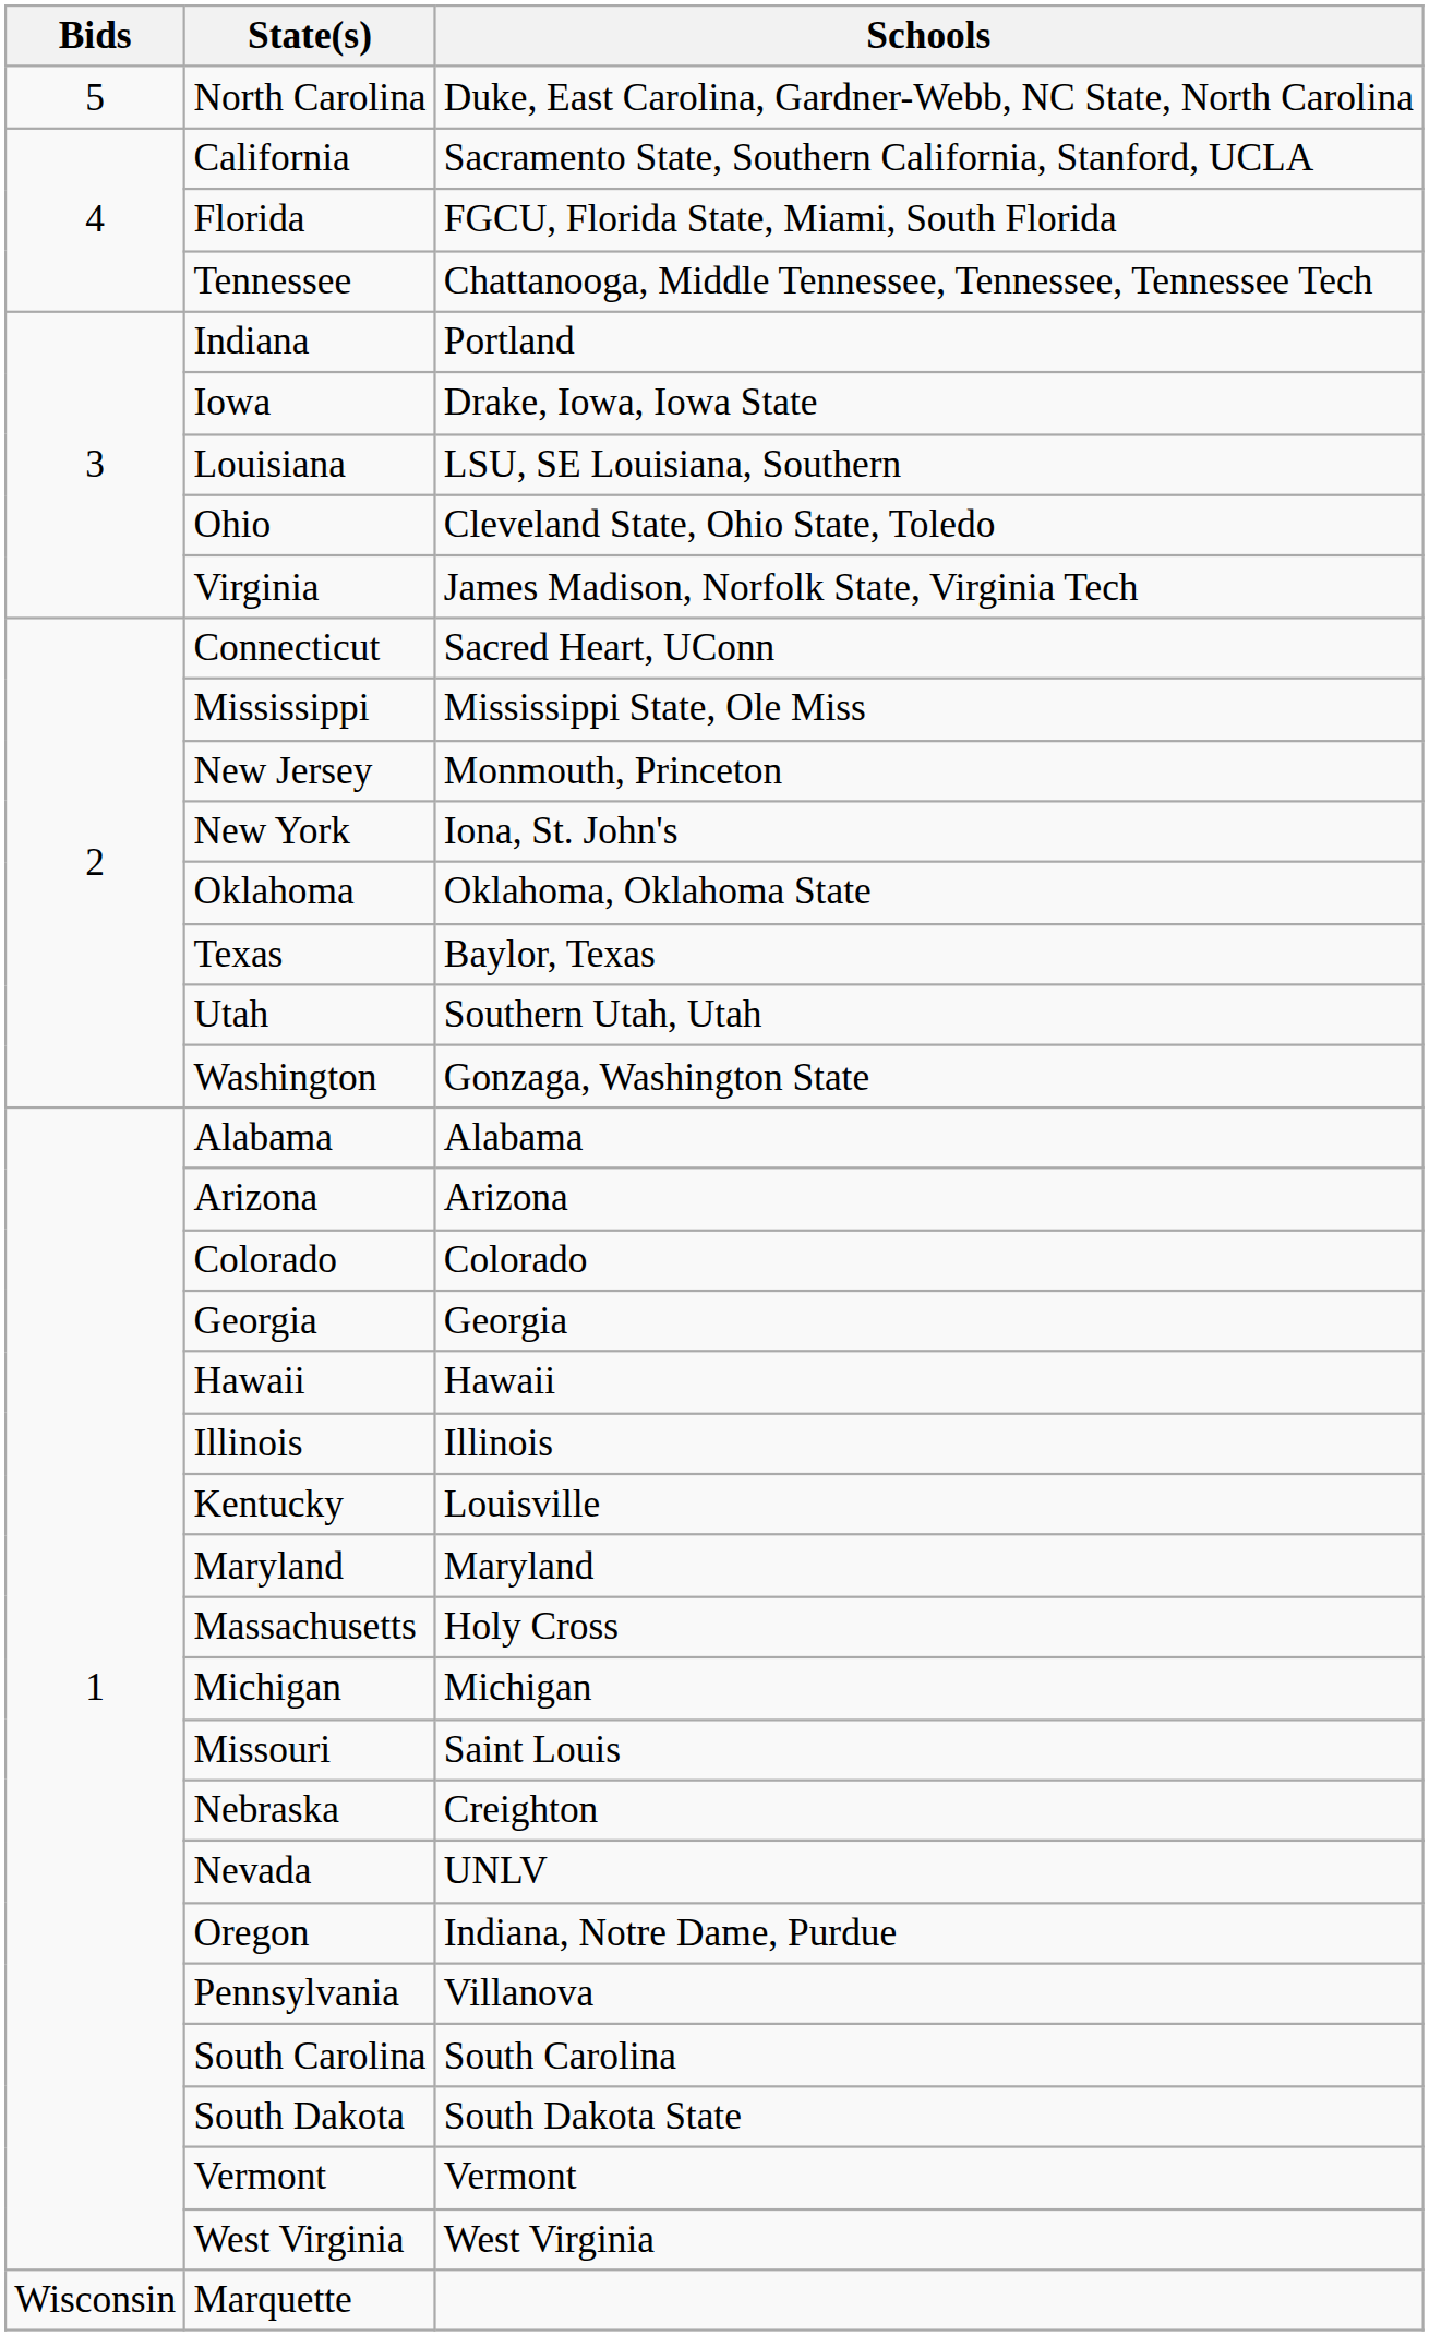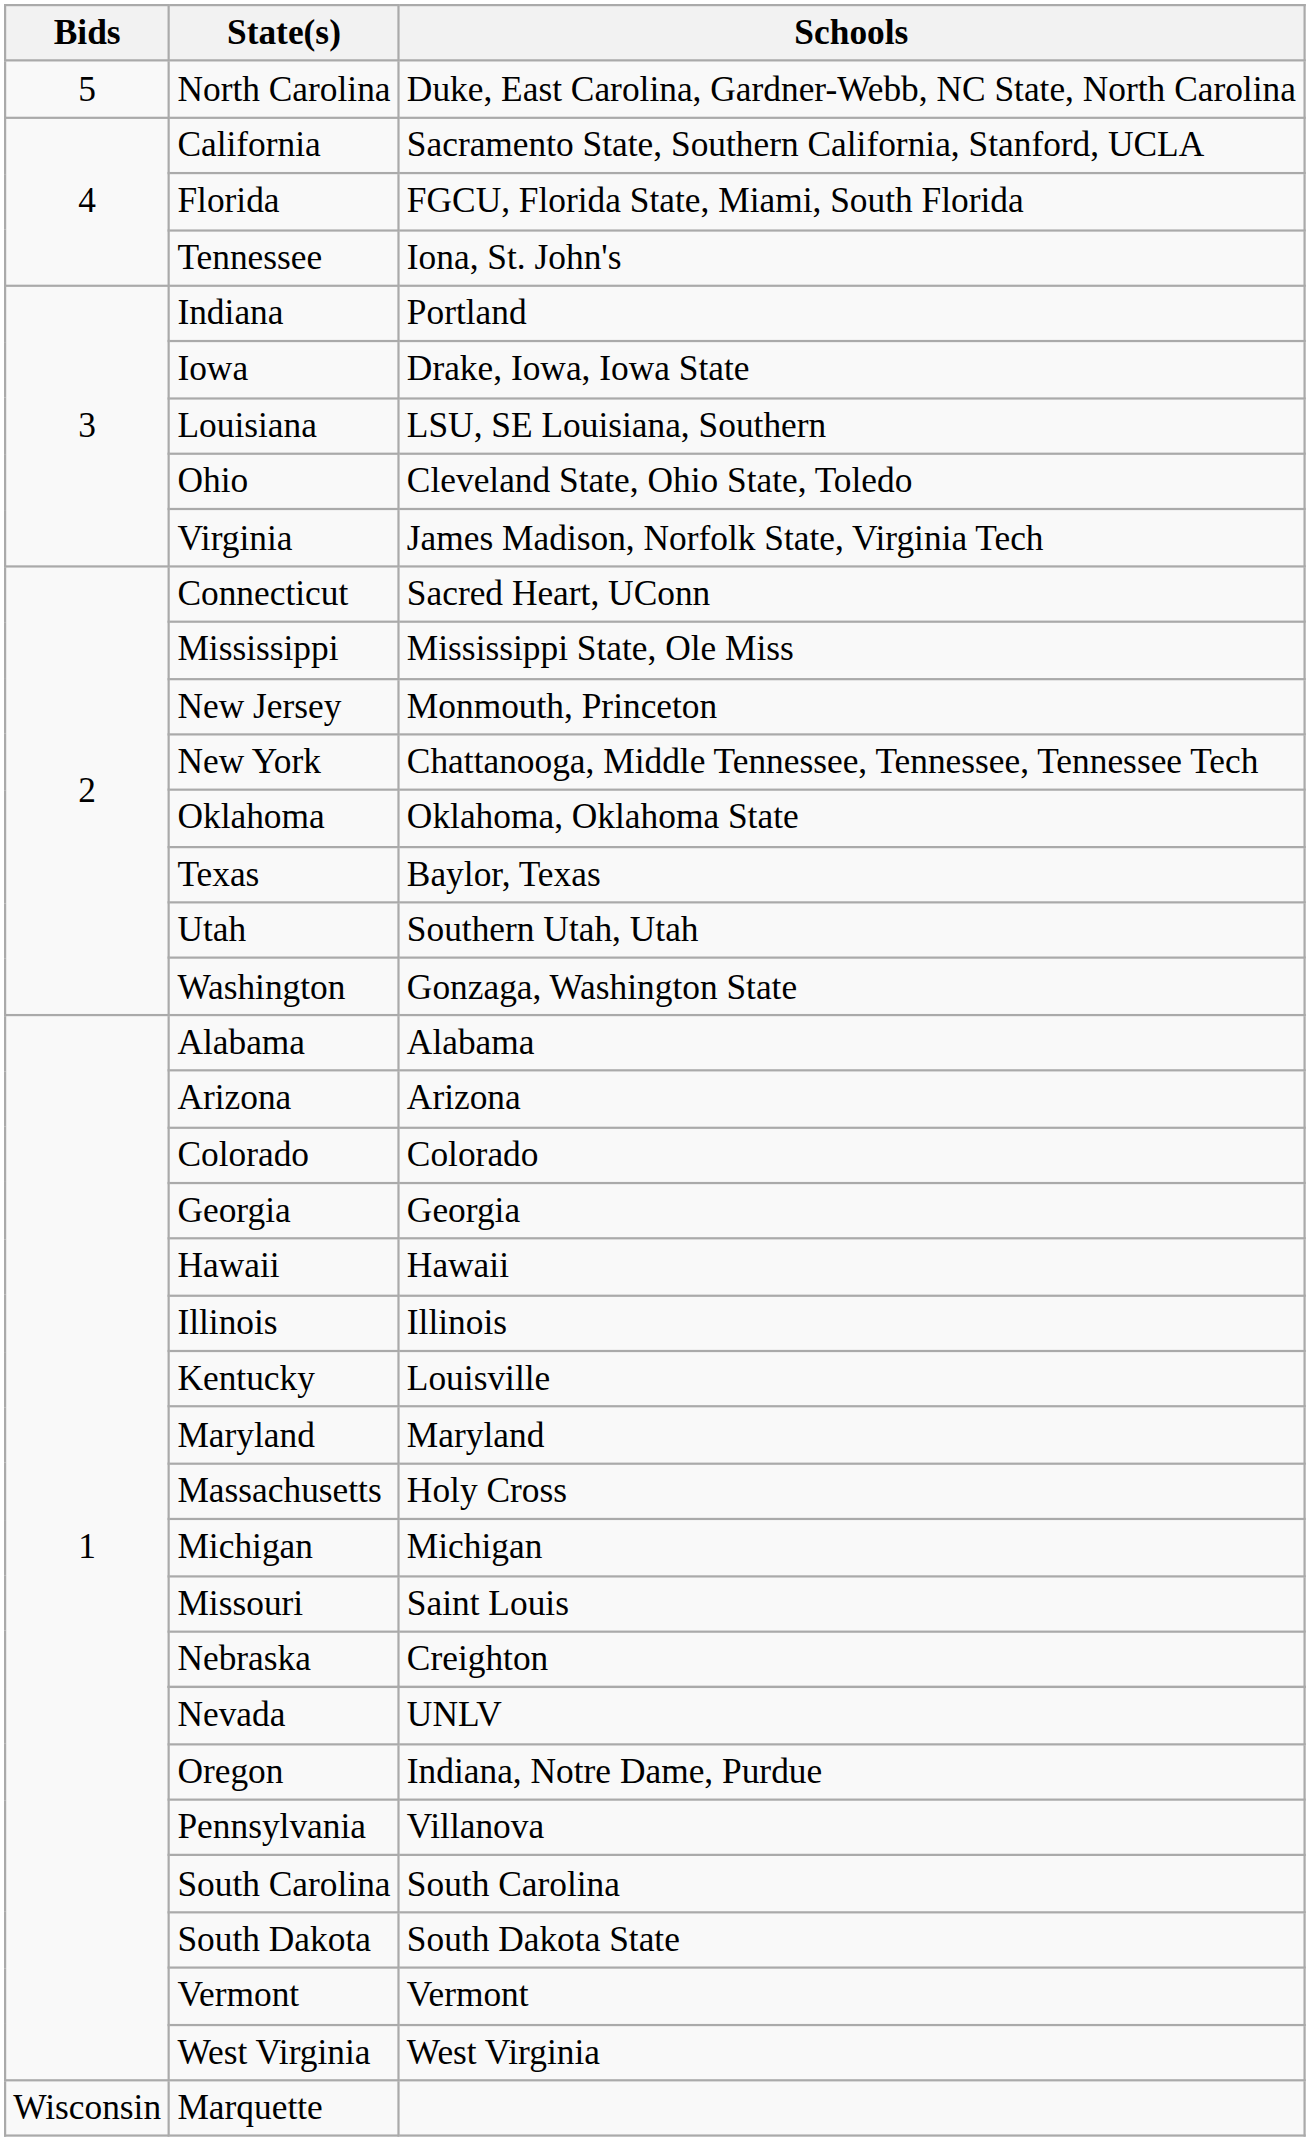 <table class="wikitable">
 <tr>
 <th>Bids</th>
 <th>State(s)</th>
 <th>Schools</th>
 </tr>
 <tr>
 <td align="center">5</td>
 <td>North Carolina</td>
 <td>Duke, East Carolina, Gardner-Webb, NC State, North Carolina</td>
 </tr>
 <tr>
 <td rowspan="3" align="center">4</td>
 <td>California</td>
 <td>Sacramento State, Southern California, Stanford, UCLA</td>
 </tr>
 <tr>
 <td>Florida</td>
 <td>FGCU, Florida State, Miami, South Florida</td>
 </tr>
 <tr>
 <td>Tennessee</td>
-<td>Chattanooga, Middle Tennessee, Tennessee, Tennessee Tech</td>
+<td>Iona, St. John's</td>
 </tr>
 <tr>
 <td rowspan="5" align="center">3</td>
 <td>Indiana</td>
 <td>Portland</td>
 </tr>
 <tr>
 <td>Iowa</td>
 <td>Drake, Iowa, Iowa State</td>
 </tr>
 <tr>
 <td>Louisiana</td>
 <td>LSU, SE Louisiana, Southern</td>
 </tr>
 <tr>
 <td>Ohio</td>
 <td>Cleveland State, Ohio State, Toledo</td>
 </tr>
 <tr>
 <td>Virginia</td>
 <td>James Madison, Norfolk State, Virginia Tech</td>
 </tr>
 <tr>
 <td rowspan="8" align="center">2</td>
 <td>Connecticut</td>
 <td>Sacred Heart, UConn</td>
 </tr>
 <tr>
 <td>Mississippi</td>
 <td>Mississippi State, Ole Miss</td>
 </tr>
 <tr>
 <td>New Jersey</td>
 <td>Monmouth, Princeton</td>
 </tr>
 <tr>
 <td>New York</td>
-<td>Iona, St. John's</td>
+<td>Chattanooga, Middle Tennessee, Tennessee, Tennessee Tech</td>
 </tr>
 <tr>
 <td>Oklahoma</td>
 <td>Oklahoma, Oklahoma State</td>
 </tr>
 <tr>
 <td>Texas</td>
 <td>Baylor, Texas</td>
 </tr>
 <tr>
 <td>Utah</td>
 <td>Southern Utah, Utah</td>
 </tr>
 <tr>
 <td>Washington</td>
 <td>Gonzaga, Washington State</td>
 </tr>
 <tr>
 <td rowspan="20" align="center">1</td>
 <td>Alabama</td>
 <td>Alabama</td>
 </tr>
 <tr>
 <td>Arizona</td>
 <td>Arizona</td>
 </tr>
 <tr>
 <td>Colorado</td>
 <td>Colorado</td>
 </tr>
 <tr>
 <td>Georgia</td>
 <td>Georgia</td>
 </tr>
 <tr>
 <td>Hawaii</td>
 <td>Hawaii</td>
 </tr>
 <tr>
 <td>Illinois</td>
 <td>Illinois</td>
 </tr>
 <tr>
 <td>Kentucky</td>
 <td>Louisville</td>
 </tr>
 <tr>
 <td>Maryland</td>
 <td>Maryland</td>
 </tr>
 <tr>
 <td>Massachusetts</td>
 <td>Holy Cross</td>
 </tr>
 <tr>
 <td>Michigan</td>
 <td>Michigan</td>
 </tr>
 <tr>
 <td>Missouri</td>
 <td>Saint Louis</td>
 </tr>
 <tr>
 <td>Nebraska</td>
 <td>Creighton</td>
 </tr>
 <tr>
 </tr>
 <tr>
 <td>Nevada</td>
 <td>UNLV</td>
 </tr>
 <tr>
 <td>Oregon</td>
 <td>Indiana, Notre Dame, Purdue</td>
 </tr>
 <tr>
 <td>Pennsylvania</td>
 <td>Villanova</td>
 </tr>
 <tr>
 <td>South Carolina</td>
 <td>South Carolina</td>
 </tr>
 <tr>
 <td>South Dakota</td>
 <td>South Dakota State</td>
 </tr>
 <tr>
 <td>Vermont</td>
 <td>Vermont</td>
 </tr>
 <tr>
 <td>West Virginia</td>
 <td>West Virginia</td>
 </tr>
 <tr>
 <td>Wisconsin</td>
 <td>Marquette</td>
 </tr>
 </table>
